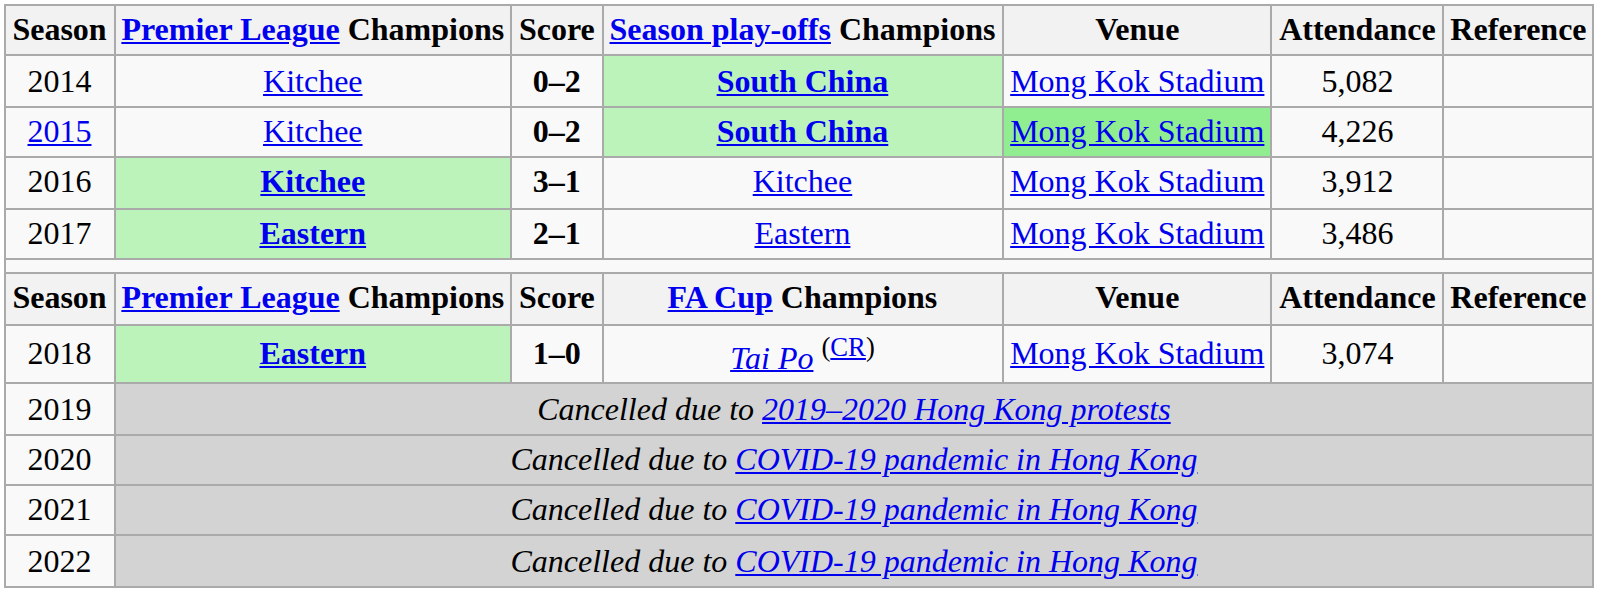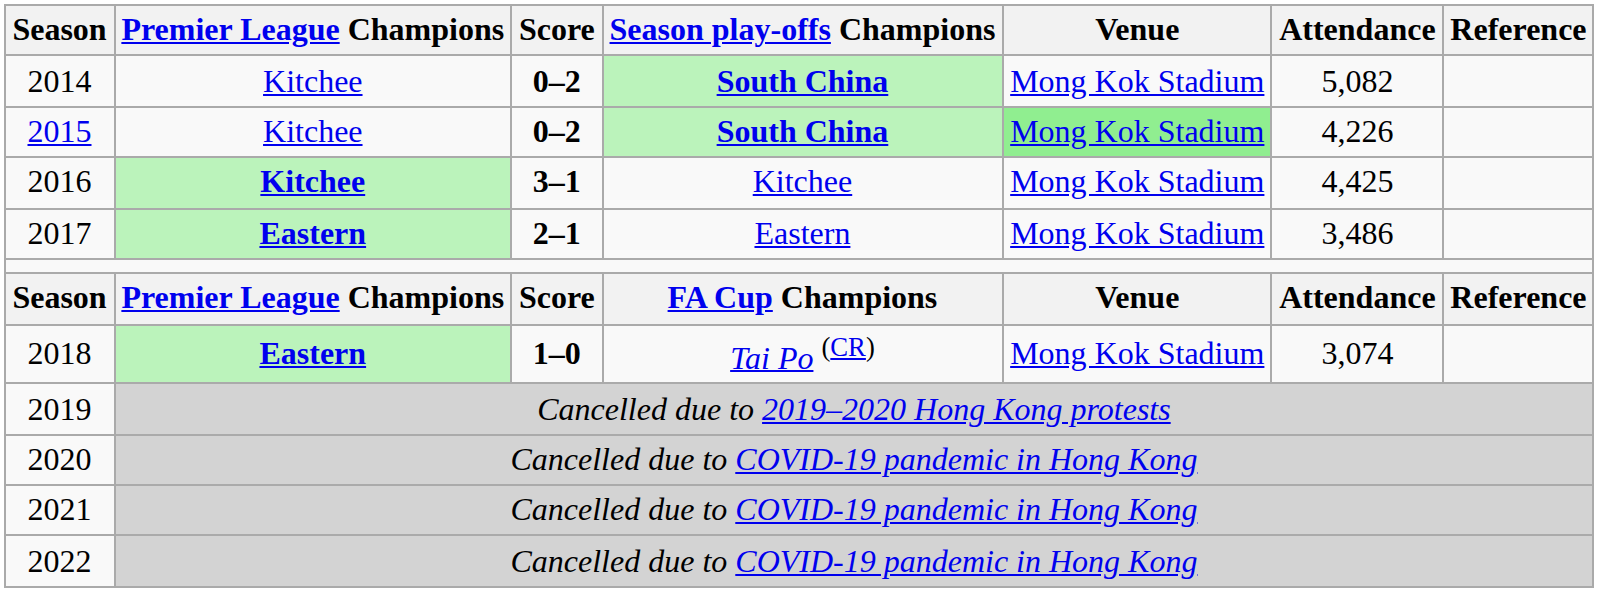 <table class="wikitable" style="text-align: center">
 <tr>
 <th>Season</th>
 <th><a href='#'>Premier League</a> Champions</th>
 <th>Score</th>
 <th><a href='#'>Season play-offs</a> Champions</th>
 <th>Venue</th>
 <th>Attendance</th>
 <th>Reference</th>
 </tr>
 <tr>
 <td>2014</td>
 <td><a href='#'>Kitchee</a></td>
 <td><strong>0–2</strong></td>
 <td bgcolor=#BBF3BB><strong><a href='#'>South China</a></strong></td>
 <td><a href='#'>Mong Kok Stadium</a></td>
 <td>5,082</td>
 <td></td>
 </tr>
 <tr>
 <td><a href='#'>2015</a></td>
 <td><a href='#'>Kitchee</a></td>
 <td><strong>0–2</strong></td>
 <td bgcolor=#BBF3BB><strong><a href='#'>South China</a></strong></td>
 <td style="background: lightgreen;"><a href='#'>Mong Kok Stadium</a></td>
 <td>4,226</td>
 <td></td>
 </tr>
 <tr>
 <td>2016</td>
 <td bgcolor=#BBF3BB><strong><a href='#'>Kitchee</a></strong></td>
 <td><strong>3–1</strong></td>
 <td><a href='#'>Kitchee</a></td>
 <td><a href='#'>Mong Kok Stadium</a></td>
-<td>3,912</td>
+<td>4,425</td>
 <td></td>
 </tr>
 <tr>
 <td>2017</td>
 <td bgcolor=#BBF3BB><strong><a href='#'>Eastern</a></strong></td>
 <td><strong>2–1</strong></td>
 <td><a href='#'>Eastern</a></td>
 <td><a href='#'>Mong Kok Stadium</a></td>
 <td>3,486</td>
 <td></td>
 </tr>
 <tr>
 <td colspan=7></td>
 </tr>
 <tr>
 <th>Season</th>
 <th><a href='#'>Premier League</a> Champions</th>
 <th>Score</th>
 <th><a href='#'>FA Cup</a> Champions</th>
 <th>Venue</th>
 <th>Attendance</th>
 <th>Reference</th>
 </tr>
 <tr>
 <td>2018</td>
 <td bgcolor=#BBF3BB><strong><a href='#'>Eastern</a></strong></td>
 <td><strong>1–0</strong></td>
 <td><em><a href='#'>Tai Po</a></em> <sup>(<a href='#'>CR</a>)</sup></td>
 <td><a href='#'>Mong Kok Stadium</a></td>
 <td>3,074</td>
 <td></td>
 </tr>
 <tr>
 <td>2019</td>
 <td colspan=6 bgcolor=lightgrey><em>Cancelled due to <a href='#'>2019–2020 Hong Kong protests</a></em></td>
 </tr>
 <tr>
 <td>2020</td>
 <td colspan=6 bgcolor=lightgrey><em>Cancelled due to <a href='#'>COVID-19 pandemic in Hong Kong</a></em></td>
 </tr>
 <tr>
 <td>2021</td>
 <td colspan=6 bgcolor=lightgrey><em>Cancelled due to <a href='#'>COVID-19 pandemic in Hong Kong</a></em></td>
 </tr>
 <tr>
 <td>2022</td>
 <td colspan=6 bgcolor=lightgrey><em>Cancelled due to <a href='#'>COVID-19 pandemic in Hong Kong</a></em></td>
 </tr>
 </table>
